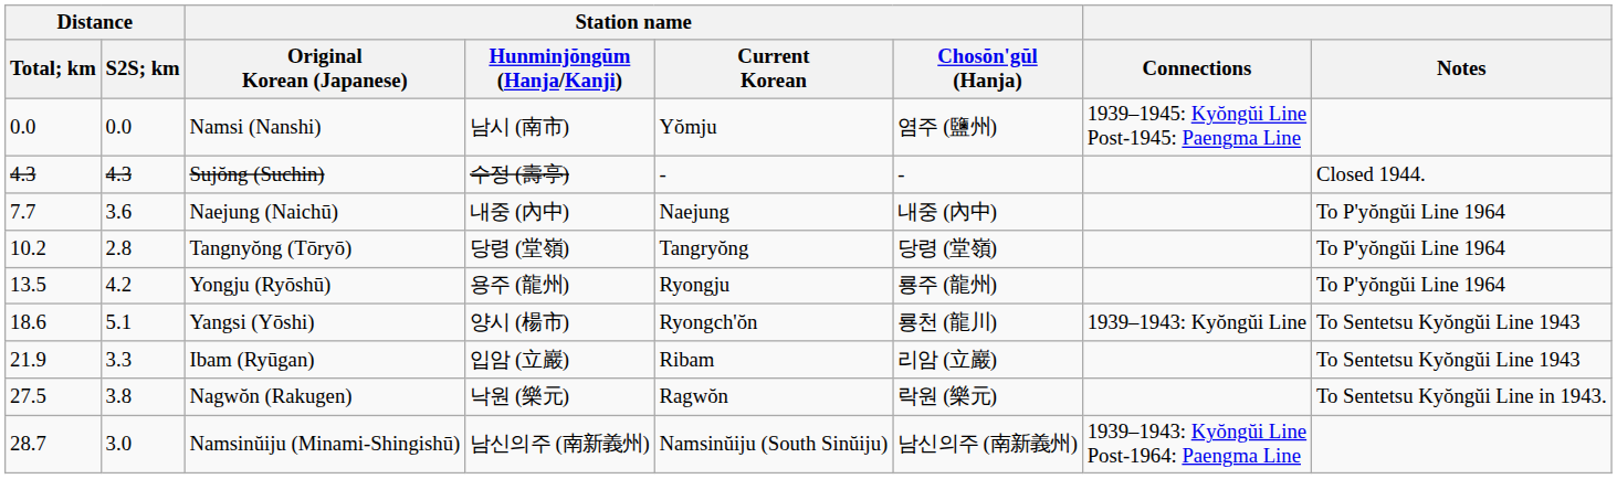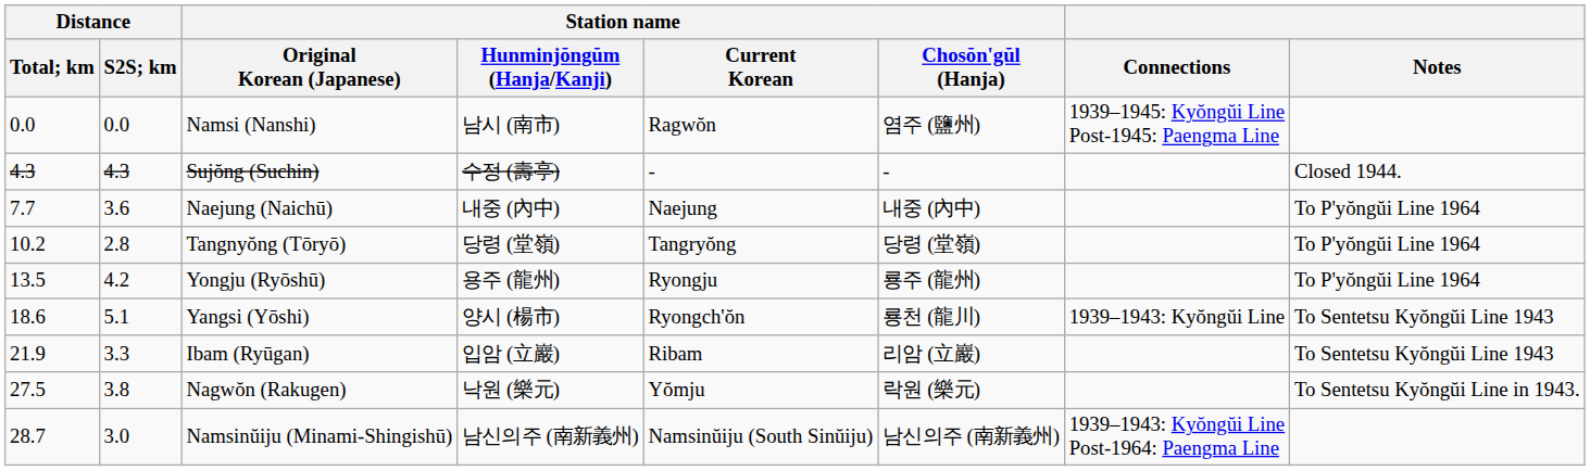 <table class="wikitable" style="font-size:90%;">
 <tr>
 <th colspan="2">Distance</th>
 <th colspan="4">Station name</th>
 <th colspan="2"></th>
 </tr>
 <tr>
 <th>Total; km</th>
 <th>S2S; km</th>
 <th>Original<br>Korean (Japanese)</th>
 <th><a href='#'>Hunminjŏngŭm</a><br>(<a href='#'>Hanja</a>/<a href='#'>Kanji</a>)</th>
 <th>Current<br>Korean</th>
 <th><a href='#'>Chosŏn'gŭl</a><br>(Hanja)</th>
 <th>Connections</th>
 <th>Notes</th>
 </tr>
 <tr>
 <td>0.0</td>
 <td>0.0</td>
 <td>Namsi (Nanshi)</td>
 <td>남시 (南市)</td>
-<td>Yŏmju</td>
+<td>Ragwŏn</td>
 <td>염주 (鹽州)</td>
 <td>1939–1945: <a href='#'>Kyŏngŭi Line</a><br>Post-1945: <a href='#'>Paengma Line</a></td>
 <td></td>
 </tr>
 <tr>
 <td><del>4.3</del></td>
 <td><del>4.3</del></td>
 <td><del>Sujŏng (Suchin)</del></td>
 <td><del>수정 (壽亭)</del></td>
 <td>-</td>
 <td>-</td>
 <td></td>
 <td>Closed 1944.</td>
 </tr>
 <tr>
 <td>7.7</td>
 <td>3.6</td>
 <td>Naejung (Naichū)</td>
 <td>내중 (內中)</td>
 <td>Naejung</td>
 <td>내중 (內中)</td>
 <td></td>
 <td>To P'yŏngŭi Line 1964</td>
 </tr>
 <tr>
 <td>10.2</td>
 <td>2.8</td>
 <td>Tangnyŏng (Tōryō)</td>
 <td>당령 (堂嶺)</td>
 <td>Tangryŏng</td>
 <td>당령 (堂嶺)</td>
 <td></td>
 <td>To P'yŏngŭi Line 1964</td>
 </tr>
 <tr>
 <td>13.5</td>
 <td>4.2</td>
 <td>Yongju (Ryōshū)</td>
 <td>용주 (龍州)</td>
 <td>Ryongju</td>
 <td>룡주 (龍州)</td>
 <td></td>
 <td>To P'yŏngŭi Line 1964</td>
 </tr>
 <tr>
 <td>18.6</td>
 <td>5.1</td>
 <td>Yangsi (Yōshi)</td>
 <td>양시 (楊市)</td>
 <td>Ryongch'ŏn</td>
 <td>룡천 (龍川)</td>
 <td>1939–1943: Kyŏngŭi Line</td>
 <td>To Sentetsu Kyŏngŭi Line 1943</td>
 </tr>
 <tr>
 <td>21.9</td>
 <td>3.3</td>
 <td>Ibam (Ryūgan)</td>
 <td>입암 (立巖)</td>
 <td>Ribam</td>
 <td>리암 (立巖)</td>
 <td></td>
 <td>To Sentetsu Kyŏngŭi Line 1943</td>
 </tr>
 <tr>
 <td>27.5</td>
 <td>3.8</td>
 <td>Nagwŏn (Rakugen)</td>
 <td>낙원 (樂元)</td>
-<td>Ragwŏn</td>
+<td>Yŏmju</td>
 <td>락원 (樂元)</td>
 <td></td>
 <td>To Sentetsu Kyŏngŭi Line in 1943.</td>
 </tr>
 <tr>
 <td>28.7</td>
 <td>3.0</td>
 <td>Namsinŭiju (Minami-Shingishū)</td>
 <td>남신의주 (南新義州)</td>
 <td>Namsinŭiju (South Sinŭiju)</td>
 <td>남신의주 (南新義州)</td>
 <td>1939–1943: <a href='#'>Kyŏngŭi Line</a><br>Post-1964: <a href='#'>Paengma Line</a></td>
 <td></td>
 </tr>
 </table>
